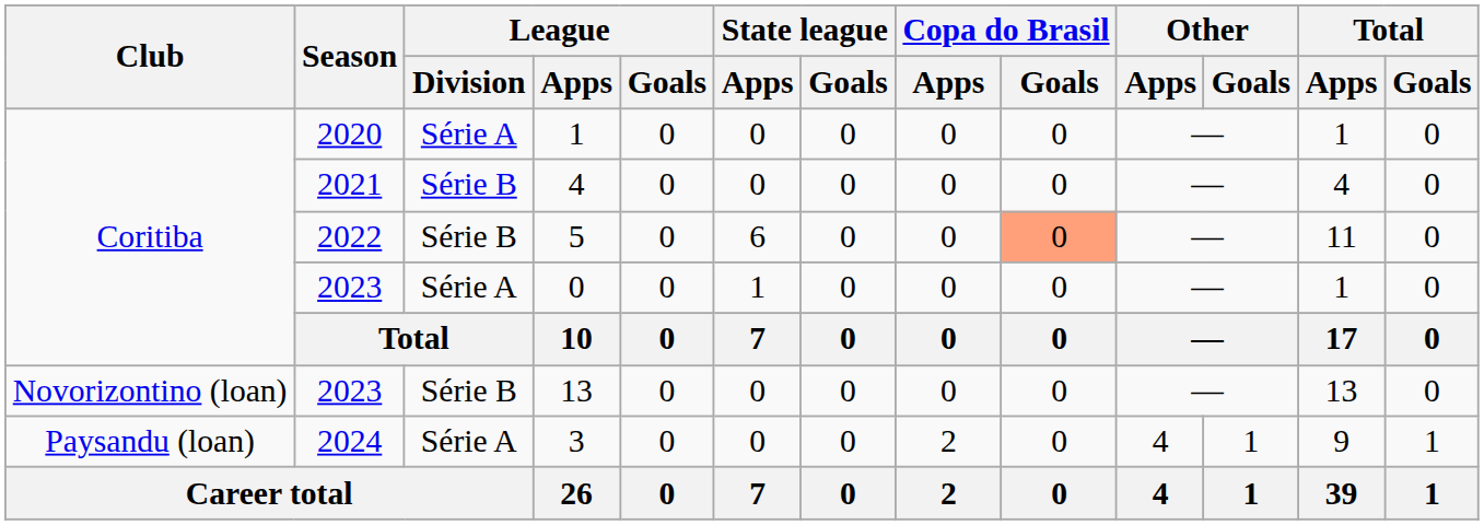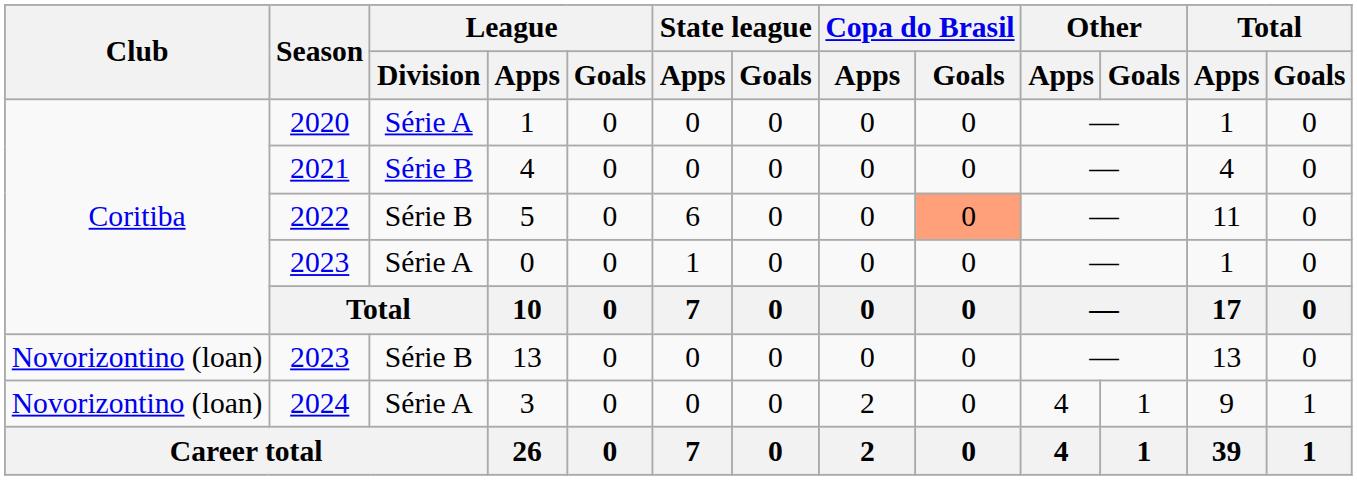 <table class="wikitable" style="text-align: center;">
 <tr>
 <th rowspan="2">Club</th>
 <th rowspan="2">Season</th>
 <th colspan="3">League</th>
 <th colspan="2">State league</th>
 <th colspan="2"><a href='#'>Copa do Brasil</a></th>
 <th colspan="2">Other</th>
 <th colspan="2">Total</th>
 </tr>
 <tr>
 <th>Division</th>
 <th>Apps</th>
 <th>Goals</th>
 <th>Apps</th>
 <th>Goals</th>
 <th>Apps</th>
 <th>Goals</th>
 <th>Apps</th>
 <th>Goals</th>
 <th>Apps</th>
 <th>Goals</th>
 </tr>
 <tr>
 <td rowspan="5"><a href='#'>Coritiba</a></td>
 <td><a href='#'>2020</a></td>
 <td><a href='#'>Série A</a></td>
 <td>1</td>
 <td>0</td>
 <td>0</td>
 <td>0</td>
 <td>0</td>
 <td>0</td>
 <td colspan="2">—</td>
 <td>1</td>
 <td>0</td>
 </tr>
 <tr>
 <td><a href='#'>2021</a></td>
 <td><a href='#'>Série B</a></td>
 <td>4</td>
 <td>0</td>
 <td>0</td>
 <td>0</td>
 <td>0</td>
 <td>0</td>
 <td colspan="2">—</td>
 <td>4</td>
 <td>0</td>
 </tr>
 <tr>
 <td><a href='#'>2022</a></td>
 <td>Série B</td>
 <td>5</td>
 <td>0</td>
 <td>6</td>
 <td>0</td>
 <td>0</td>
 <td style="background: lightsalmon;">0</td>
 <td colspan="2">—</td>
 <td>11</td>
 <td>0</td>
 </tr>
 <tr>
 <td><a href='#'>2023</a></td>
 <td>Série A</td>
 <td>0</td>
 <td>0</td>
 <td>1</td>
 <td>0</td>
 <td>0</td>
 <td>0</td>
 <td colspan="2">—</td>
 <td>1</td>
 <td>0</td>
 </tr>
 <tr>
 <th colspan="2">Total</th>
 <th>10</th>
 <th>0</th>
 <th>7</th>
 <th>0</th>
 <th>0</th>
 <th>0</th>
 <th colspan="2">—</th>
 <th>17</th>
 <th>0</th>
 </tr>
 <tr>
 <td><a href='#'>Novorizontino</a> (loan)</td>
 <td><a href='#'>2023</a></td>
 <td>Série B</td>
 <td>13</td>
 <td>0</td>
 <td>0</td>
 <td>0</td>
 <td>0</td>
 <td>0</td>
 <td colspan="2">—</td>
 <td>13</td>
 <td>0</td>
 </tr>
 <tr>
-<td><a href='#'>Paysandu</a> (loan)</td>
+<td><a href='#'>Novorizontino</a> (loan)</td>
 <td><a href='#'>2024</a></td>
 <td>Série A</td>
 <td>3</td>
 <td>0</td>
 <td>0</td>
 <td>0</td>
 <td>2</td>
 <td>0</td>
 <td>4</td>
 <td>1</td>
 <td>9</td>
 <td>1</td>
 </tr>
 <tr>
 <th colspan="3">Career total</th>
 <th>26</th>
 <th>0</th>
 <th>7</th>
 <th>0</th>
 <th>2</th>
 <th>0</th>
 <th>4</th>
 <th>1</th>
 <th>39</th>
 <th>1</th>
 </tr>
 </table>
